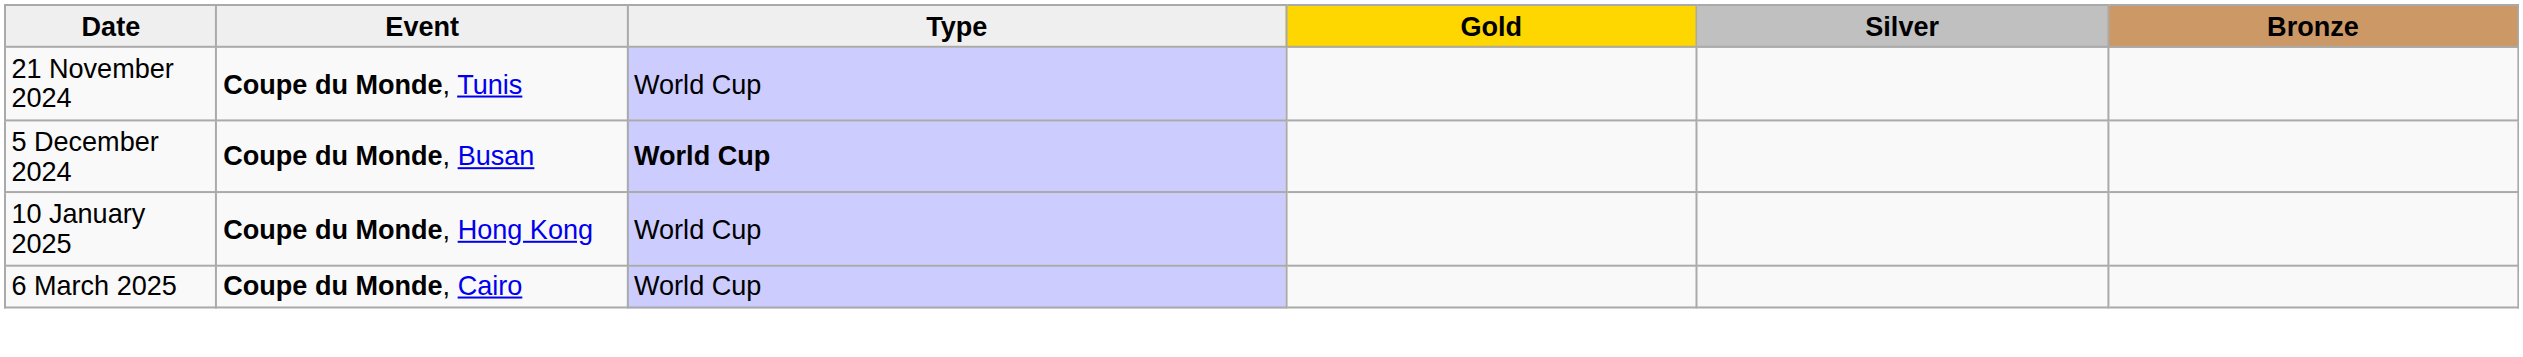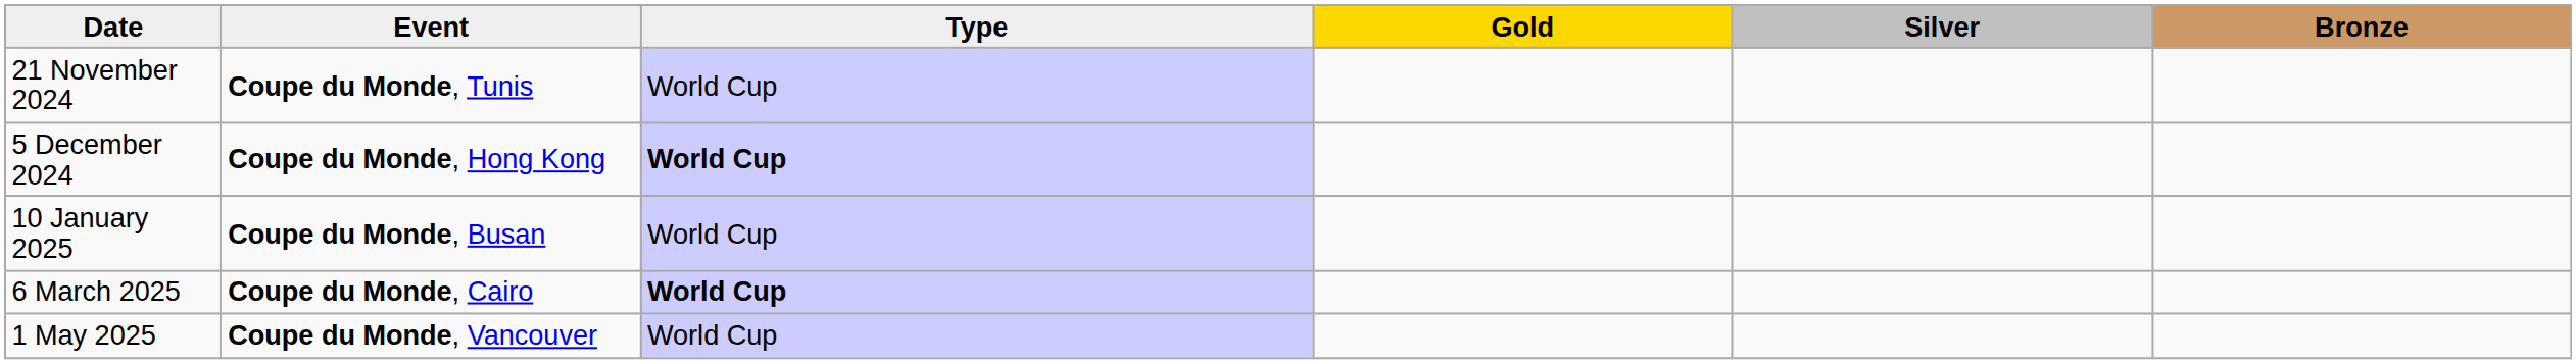 <table class="wikitable sortable" style="font-size: 85%" width="100%">
 <tr align=center>
 <th scope=col style="width:100px; background: #efefef;">Date</th>
 <th scope=col style="width:200px; background: #efefef;">Event</th>
 <th scope=col style="background: #efefef;">Type</th>
 <th scope=col colspan=1 style="width:200px; background: gold;">Gold</th>
 <th scope=col colspan=1 style="width:200px; background: silver;">Silver</th>
 <th scope=col colspan=1 style="width:200px; background: #cc9966;">Bronze</th>
 </tr>
 <tr>
 <td>21 November 2024</td>
 <td><strong>Coupe du Monde</strong>, <a href='#'>Tunis</a></td>
 <td bgcolor="#ccccff">World Cup</td>
 <td></td>
 <td></td>
 <td><br></td>
 </tr>
 <tr>
 <td>5 December 2024</td>
-<td><strong>Coupe du Monde</strong>, <a href='#'>Busan</a></td>
+<td><strong>Coupe du Monde</strong>, <a href='#'>Hong Kong</a></td>
 <td bgcolor="#ccccff"><strong>World Cup</strong></td>
 <td></td>
 <td></td>
 <td><br></td>
 </tr>
 <tr>
 <td>10 January 2025</td>
-<td><strong>Coupe du Monde</strong>, <a href='#'>Hong Kong</a></td>
+<td><strong>Coupe du Monde</strong>, <a href='#'>Busan</a></td>
 <td bgcolor="#ccccff">World Cup</td>
 <td></td>
 <td></td>
 <td><br></td>
 </tr>
 <tr>
 <td>6 March 2025</td>
 <td><strong>Coupe du Monde</strong>, <a href='#'>Cairo</a></td>
+<td bgcolor="#ccccff"><strong>World Cup</strong></td>
+<td></td>
+<td></td>
+<td><br></td>
+</tr>
+<tr>
+<td>1 May 2025</td>
+<td><strong>Coupe du Monde</strong>, <a href='#'>Vancouver</a></td>
 <td bgcolor="#ccccff">World Cup</td>
 <td></td>
 <td></td>
 <td><br></td>
 </tr>
 </table>
